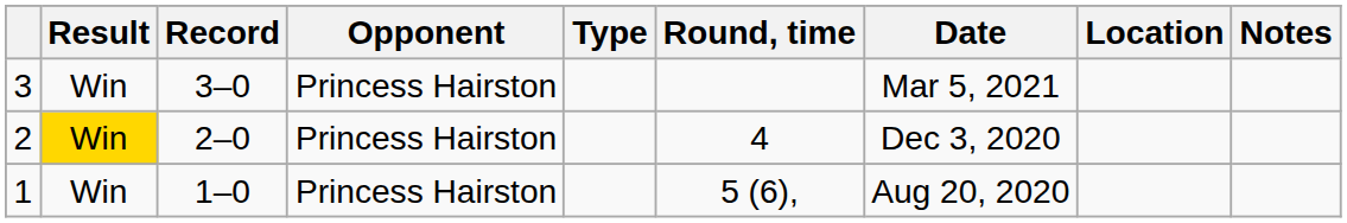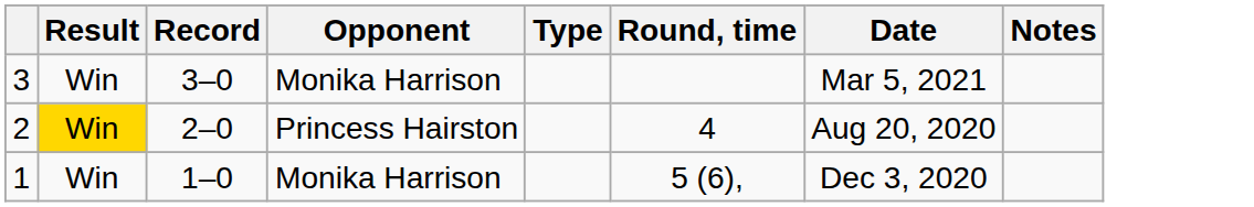 <table class="wikitable" style="text-align:center; font-size:95%">
 <tr>
 <th></th>
 <th>Result</th>
 <th>Record</th>
 <th>Opponent</th>
 <th>Type</th>
 <th>Round, time</th>
 <th>Date</th>
-<th>Location</th>
 <th>Notes</th>
 </tr>
 <tr>
 <td>3</td>
 <td>Win</td>
 <td>3–0</td>
-<td align=left>Princess Hairston</td>
+<td align=left>Monika Harrison</td>
 <td></td>
 <td></td>
 <td>Mar 5, 2021</td>
-<td align=left></td>
 <td></td>
 </tr>
 <tr>
 <td>2</td>
 <td style="background: gold;">Win</td>
 <td>2–0</td>
 <td align=left>Princess Hairston</td>
 <td></td>
 <td>4</td>
-<td>Dec 3, 2020</td>
-<td align=left></td>
+<td>Aug 20, 2020</td>
 <td></td>
 </tr>
 <tr>
 <td>1</td>
 <td>Win</td>
 <td>1–0</td>
-<td align=left>Princess Hairston</td>
+<td align=left>Monika Harrison</td>
 <td></td>
 <td>5 (6), </td>
-<td>Aug 20, 2020</td>
-<td align=left></td>
+<td>Dec 3, 2020</td>
 <td></td>
 </tr>
 </table>
